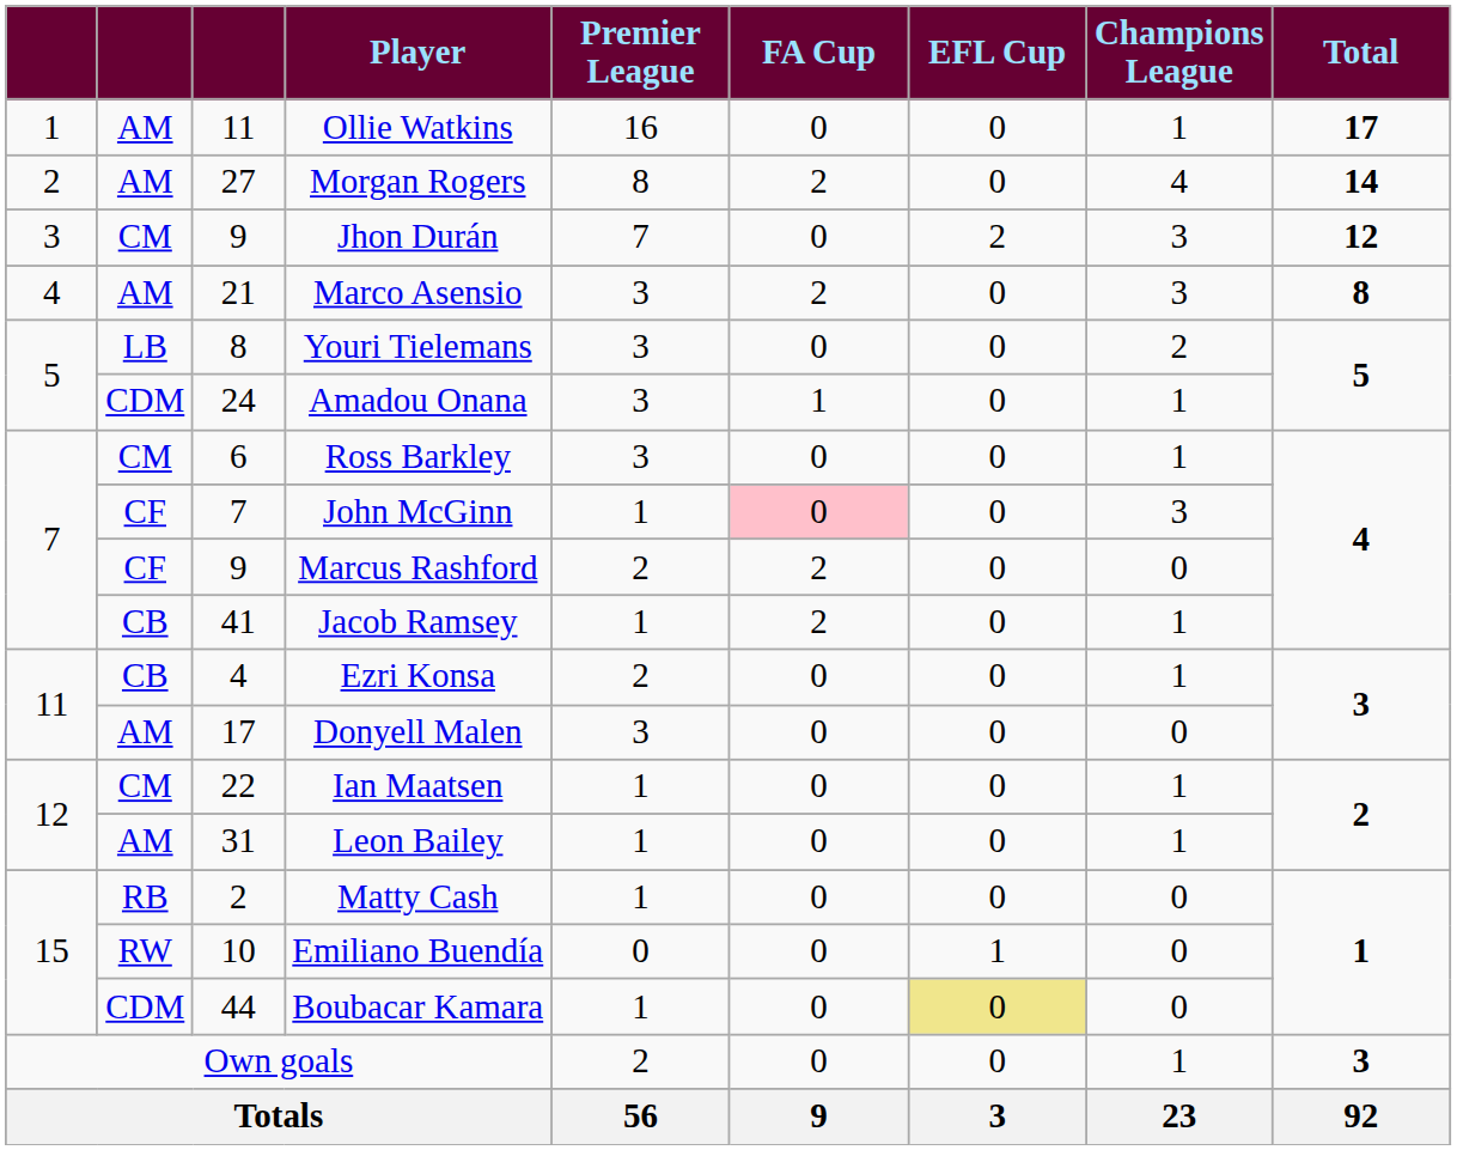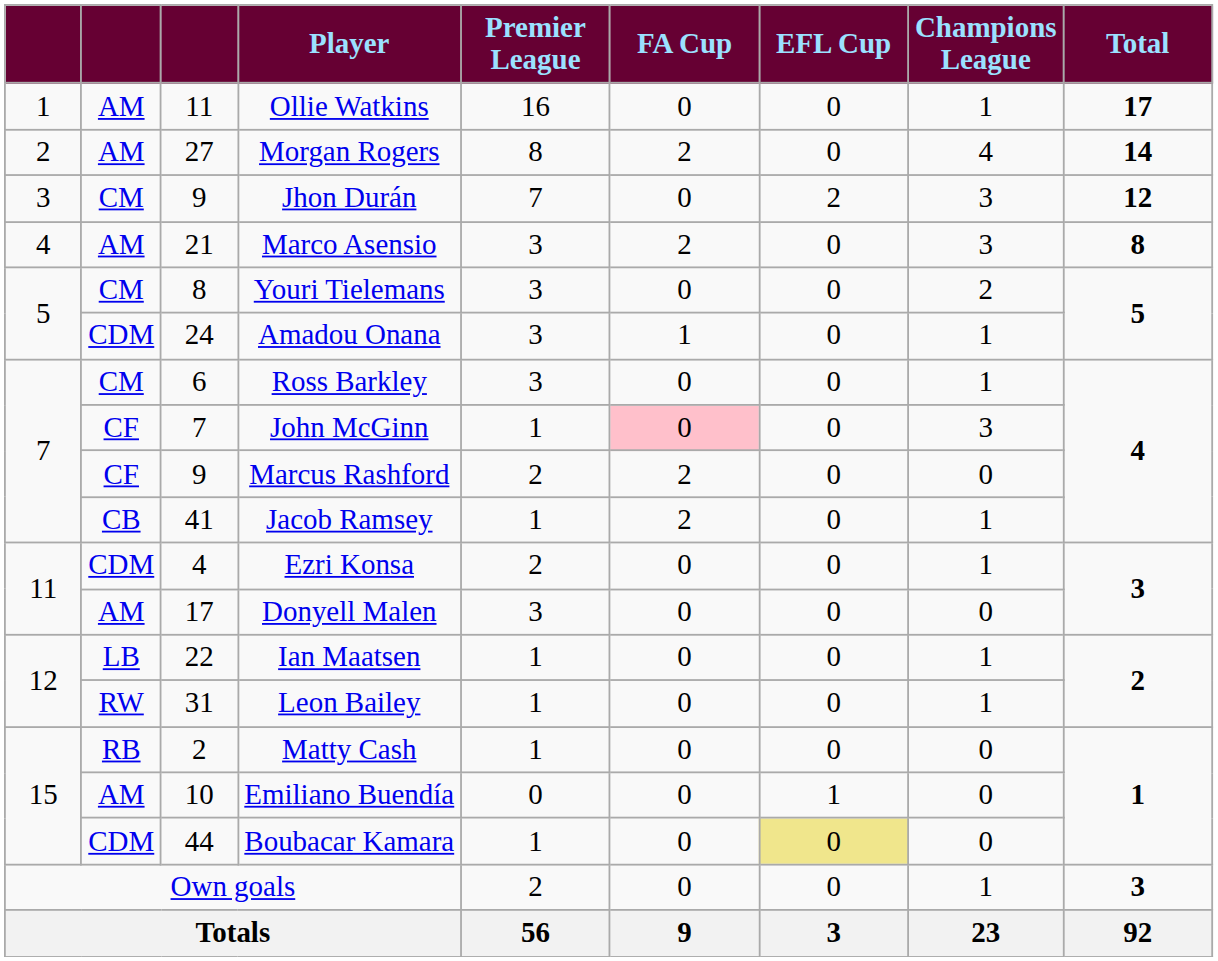 <table class="wikitable sortable" style="text-align:center">
 <tr>
 <th style="background:#660033;color:#9be1ff; width:35px;"></th>
 <th style="background:#660033;color:#9be1ff; width:35px;"></th>
 <th style="background:#660033;color:#9be1ff; width:35px;"></th>
 <th style="background:#660033;color:#9be1ff;">Player</th>
 <th style="background:#660033;color:#9be1ff; width:75px;">Premier League</th>
 <th style="background:#660033;color:#9be1ff; width:75px;">FA Cup</th>
 <th style="background:#660033;color:#9be1ff; width:75px;">EFL Cup</th>
 <th style="background:#660033;color:#9be1ff; width:75px;">Champions League</th>
 <th style="background:#660033;color:#9be1ff; width:75px;"><strong>Total</strong></th>
 </tr>
 <tr>
 <td>1</td>
 <td><a href='#'>AM</a></td>
 <td>11</td>
 <td> <a href='#'>Ollie Watkins</a></td>
 <td>16</td>
 <td>0</td>
 <td>0</td>
 <td>1</td>
 <td><strong>17</strong></td>
 </tr>
 <tr>
 <td>2</td>
 <td><a href='#'>AM</a></td>
 <td>27</td>
 <td> <a href='#'>Morgan Rogers</a></td>
 <td>8</td>
 <td>2</td>
 <td>0</td>
 <td>4</td>
 <td><strong>14</strong></td>
 </tr>
 <tr>
 <td>3</td>
 <td><a href='#'>CM</a></td>
 <td>9</td>
 <td> <a href='#'>Jhon Durán</a></td>
 <td>7</td>
 <td>0</td>
 <td>2</td>
 <td>3</td>
 <td><strong>12</strong></td>
 </tr>
 <tr>
 <td>4</td>
 <td><a href='#'>AM</a></td>
 <td>21</td>
 <td> <a href='#'>Marco Asensio</a></td>
 <td>3</td>
 <td>2</td>
 <td>0</td>
 <td>3</td>
 <td><strong>8</strong></td>
 </tr>
 <tr>
 <td rowspan="2">5</td>
-<td><a href='#'>LB</a></td>
+<td><a href='#'>CM</a></td>
 <td>8</td>
 <td> <a href='#'>Youri Tielemans</a></td>
 <td>3</td>
 <td>0</td>
 <td>0</td>
 <td>2</td>
 <td rowspan="2"><strong>5</strong></td>
 </tr>
 <tr>
 <td><a href='#'>CDM</a></td>
 <td>24</td>
 <td> <a href='#'>Amadou Onana</a></td>
 <td>3</td>
 <td>1</td>
 <td>0</td>
 <td>1</td>
 </tr>
 <tr>
 <td rowspan="4">7</td>
 <td><a href='#'>CM</a></td>
 <td>6</td>
 <td> <a href='#'>Ross Barkley</a></td>
 <td>3</td>
 <td>0</td>
 <td>0</td>
 <td>1</td>
 <td rowspan="4"><strong>4</strong></td>
 </tr>
 <tr>
 <td><a href='#'>CF</a></td>
 <td>7</td>
 <td> <a href='#'>John McGinn</a></td>
 <td>1</td>
 <td style="background: pink;">0</td>
 <td>0</td>
 <td>3</td>
 </tr>
 <tr>
 <td><a href='#'>CF</a></td>
 <td>9</td>
 <td> <a href='#'>Marcus Rashford</a></td>
 <td>2</td>
 <td>2</td>
 <td>0</td>
 <td>0</td>
 </tr>
 <tr>
 <td><a href='#'>CB</a></td>
 <td>41</td>
 <td>  <a href='#'>Jacob Ramsey</a></td>
 <td>1</td>
 <td>2</td>
 <td>0</td>
 <td>1</td>
 </tr>
 <tr>
 <td rowspan="2">11</td>
-<td><a href='#'>CB</a></td>
+<td><a href='#'>CDM</a></td>
 <td>4</td>
 <td> <a href='#'>Ezri Konsa</a></td>
 <td>2</td>
 <td>0</td>
 <td>0</td>
 <td>1</td>
 <td rowspan="2"><strong>3</strong></td>
 </tr>
 <tr>
 <td><a href='#'>AM</a></td>
 <td>17</td>
 <td> <a href='#'>Donyell Malen</a></td>
 <td>3</td>
 <td>0</td>
 <td>0</td>
 <td>0</td>
 </tr>
 <tr>
 <td rowspan="2">12</td>
-<td><a href='#'>CM</a></td>
+<td><a href='#'>LB</a></td>
 <td>22</td>
 <td> <a href='#'>Ian Maatsen</a></td>
 <td>1</td>
 <td>0</td>
 <td>0</td>
 <td>1</td>
 <td rowspan="2"><strong>2</strong></td>
 </tr>
 <tr>
-<td><a href='#'>AM</a></td>
+<td><a href='#'>RW</a></td>
 <td>31</td>
 <td> <a href='#'>Leon Bailey</a></td>
 <td>1</td>
 <td>0</td>
 <td>0</td>
 <td>1</td>
 </tr>
 <tr>
 <td rowspan="3">15</td>
 <td><a href='#'>RB</a></td>
 <td>2</td>
 <td> <a href='#'>Matty Cash</a></td>
 <td>1</td>
 <td>0</td>
 <td>0</td>
 <td>0</td>
 <td rowspan="3"><strong>1</strong></td>
 </tr>
 <tr>
-<td><a href='#'>RW</a></td>
+<td><a href='#'>AM</a></td>
 <td>10</td>
 <td> <a href='#'>Emiliano Buendía</a></td>
 <td>0</td>
 <td>0</td>
 <td>1</td>
 <td>0</td>
 </tr>
 <tr>
 <td><a href='#'>CDM</a></td>
 <td>44</td>
 <td> <a href='#'>Boubacar Kamara</a></td>
 <td>1</td>
 <td>0</td>
 <td style="background: khaki;">0</td>
 <td>0</td>
 </tr>
 <tr class="sortbottom">
 <td colspan="4"><a href='#'>Own goals</a></td>
 <td>2</td>
 <td>0</td>
 <td>0</td>
 <td>1</td>
 <td><strong>3</strong></td>
 </tr>
 <tr class="sortbottom">
 <th colspan="4"><strong>Totals</strong></th>
 <th>56</th>
 <th>9</th>
 <th>3</th>
 <th>23</th>
 <th>92</th>
 </tr>
 </table>
